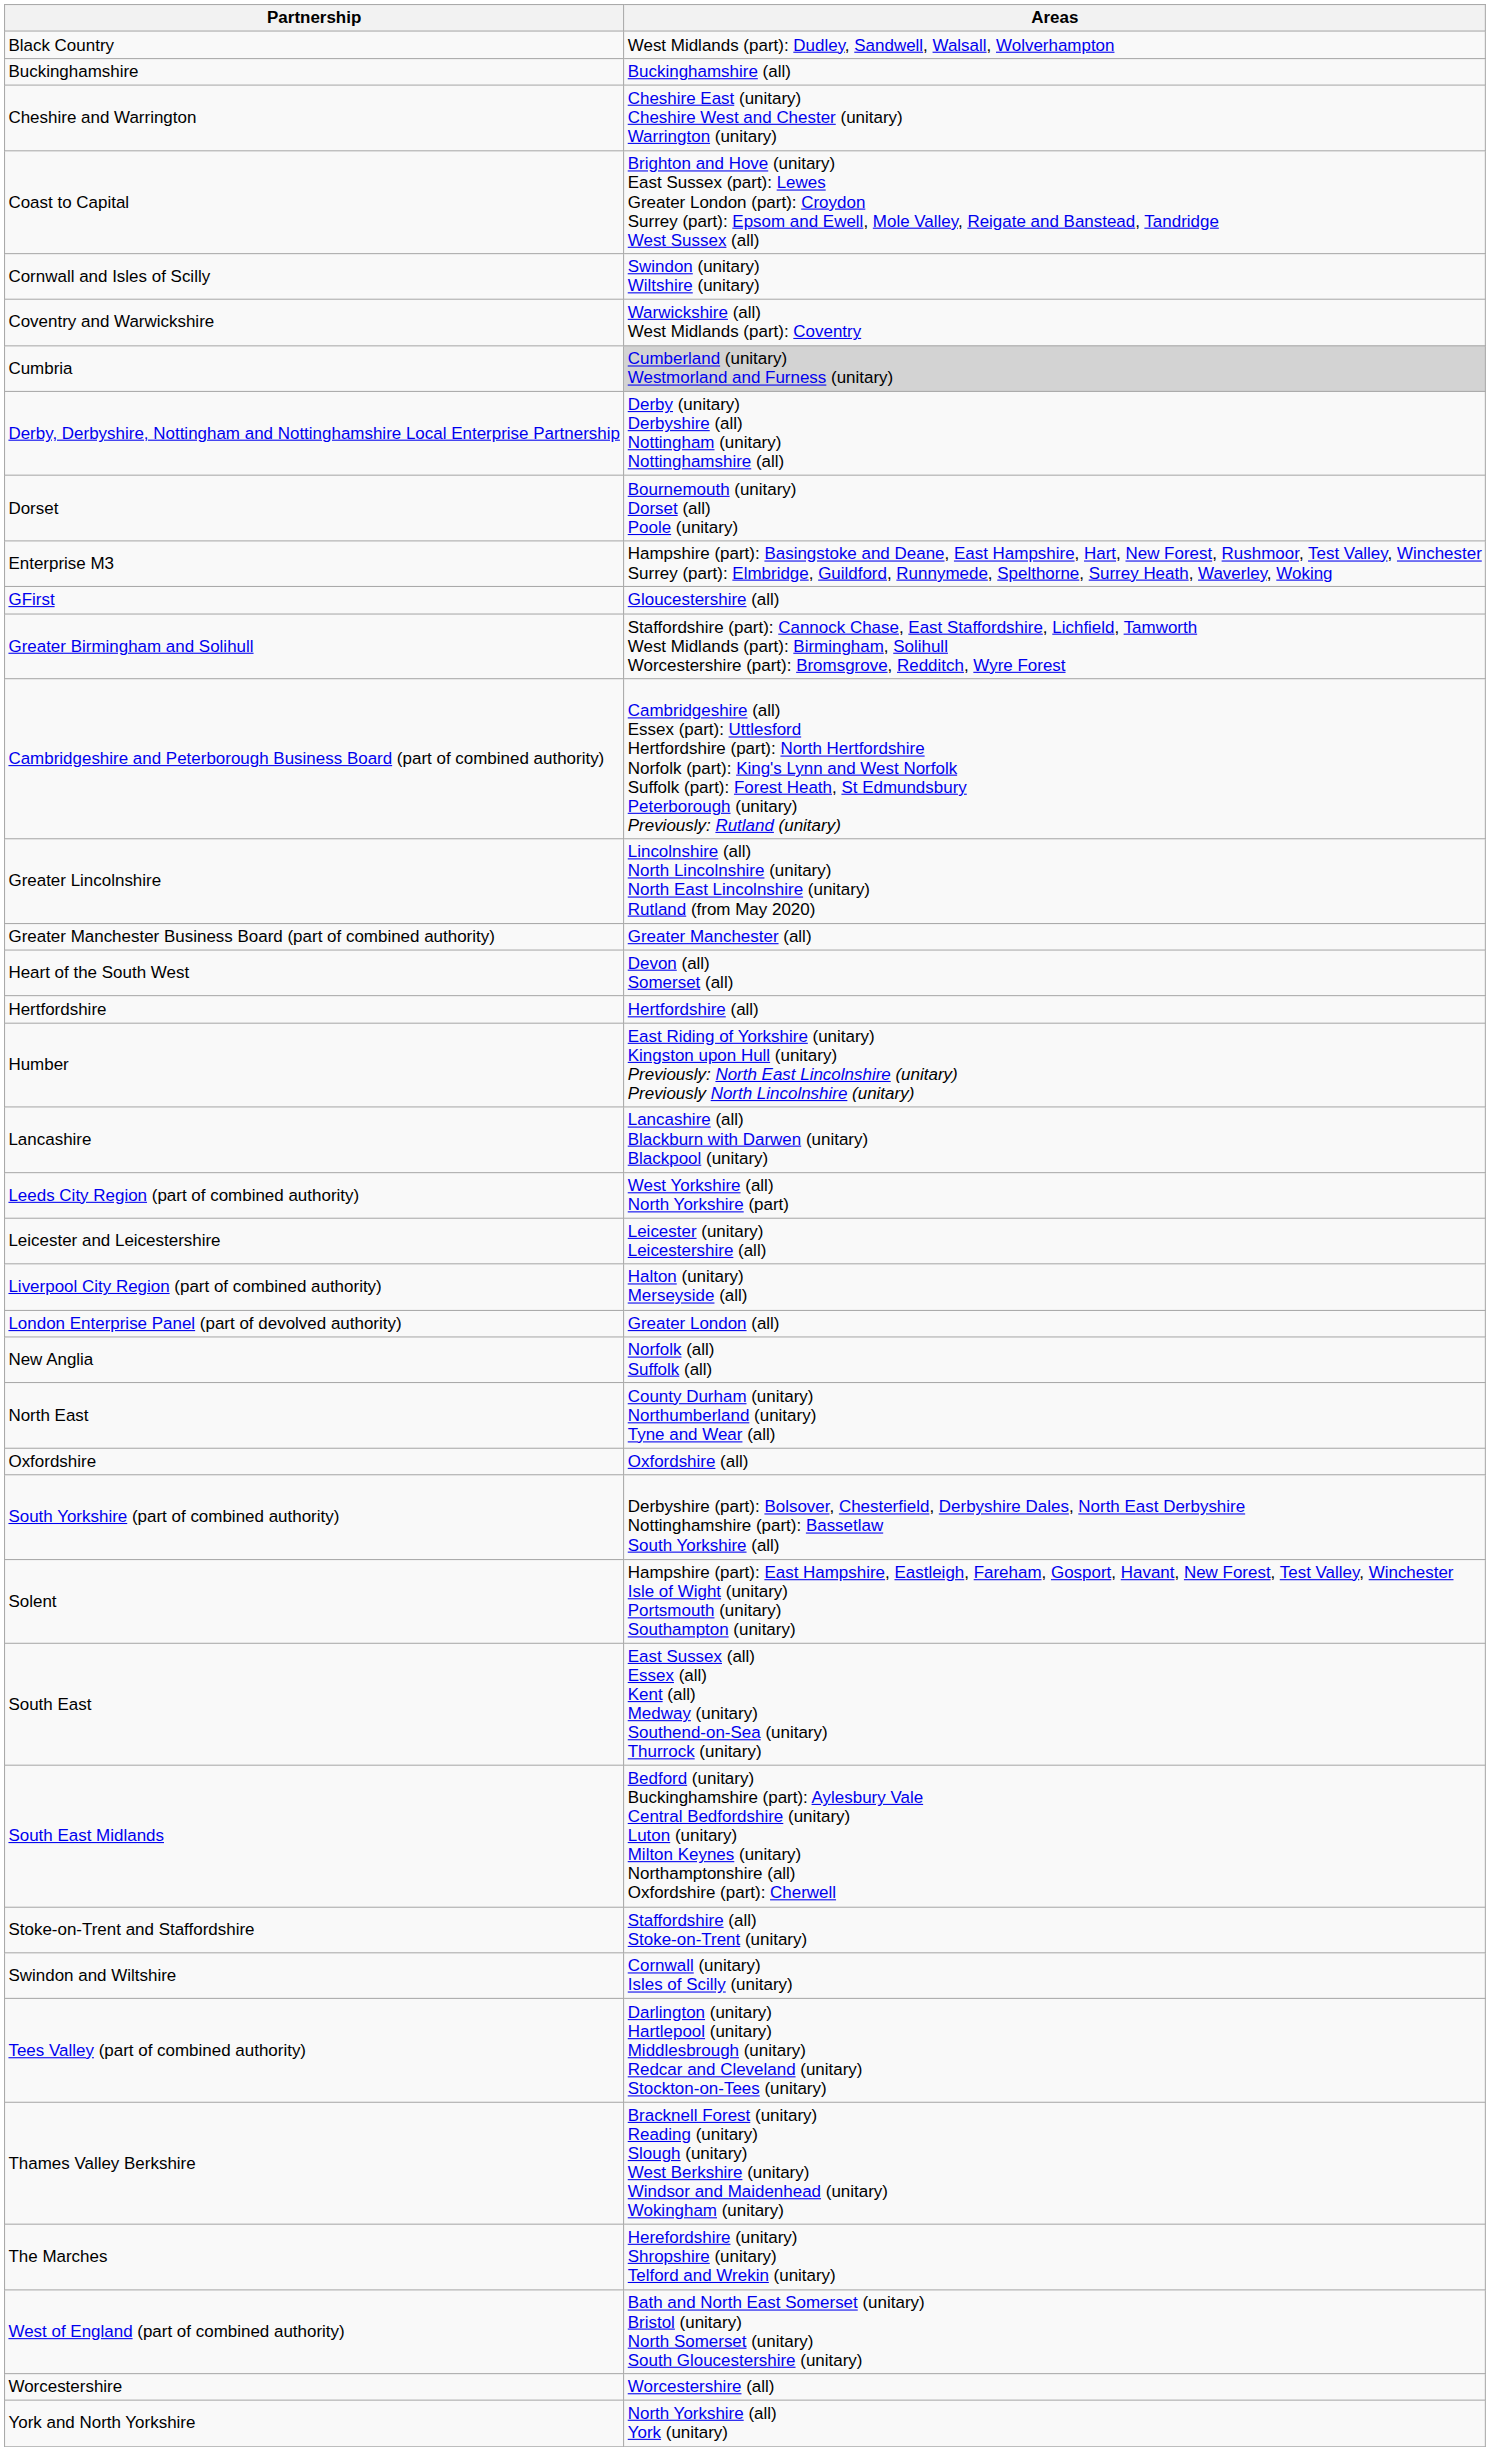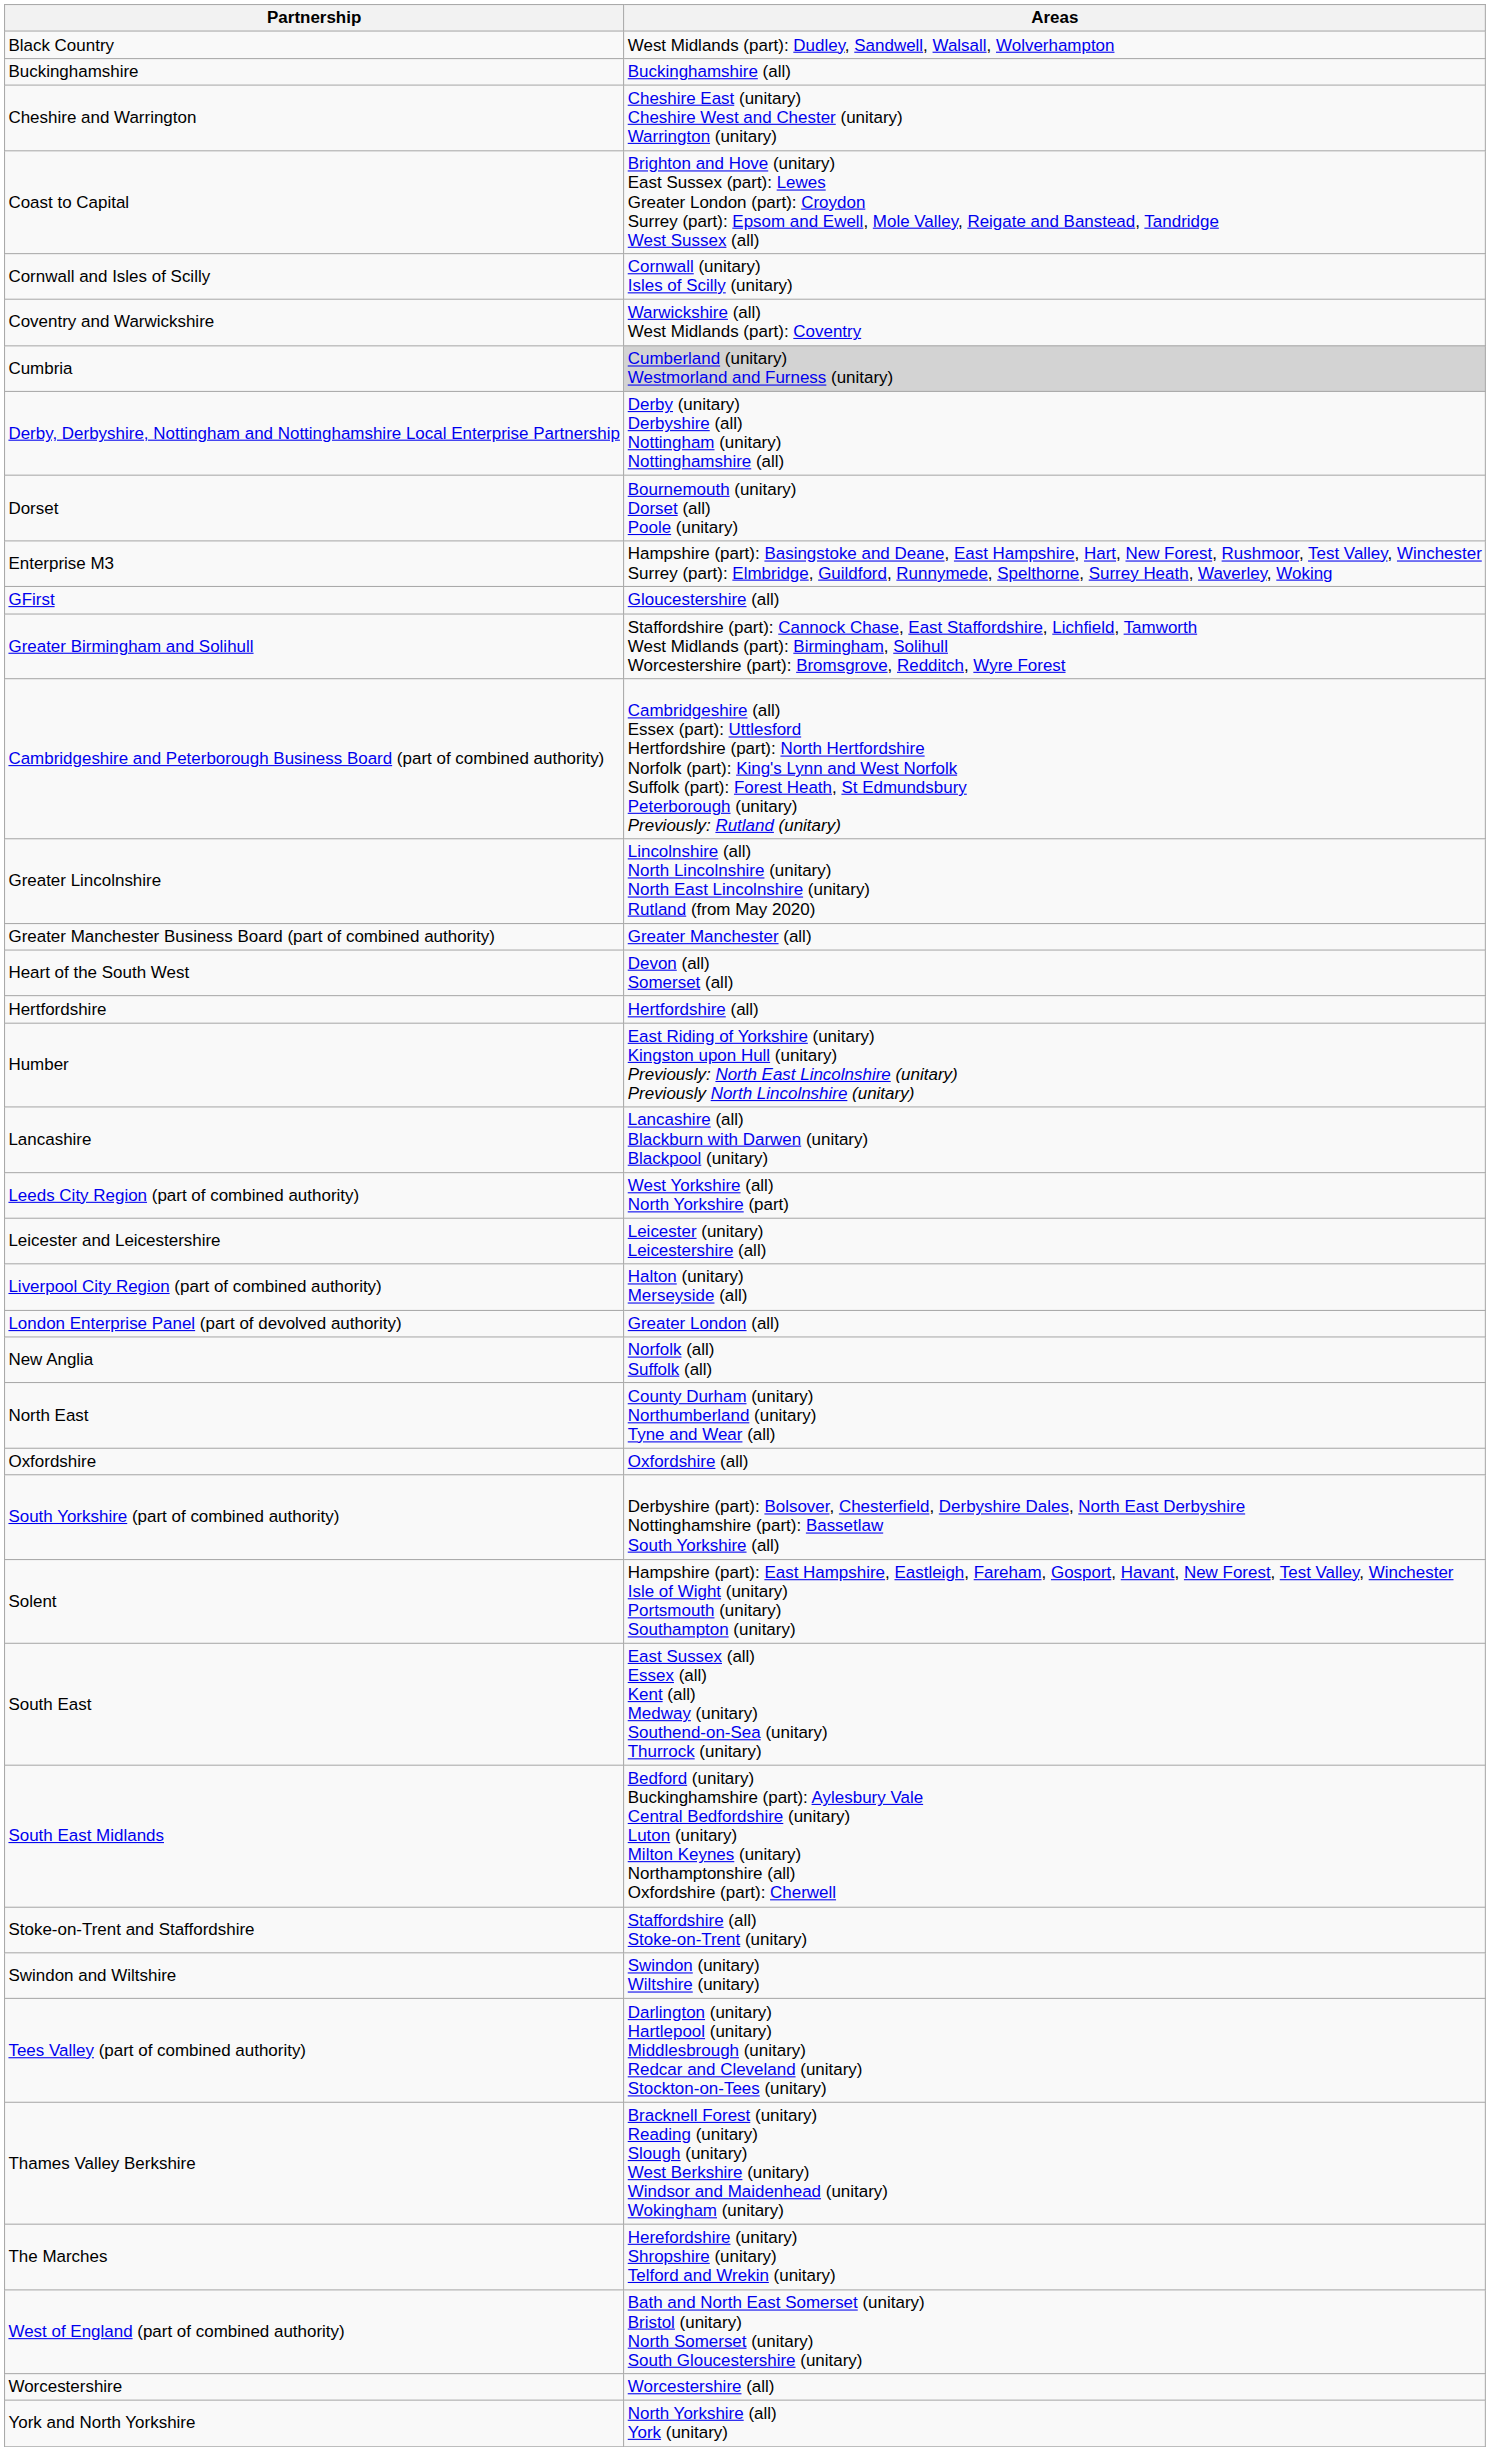 <table class="wikitable">
 <tr>
 <th>Partnership</th>
 <th>Areas</th>
 </tr>
 <tr>
 <td>Black Country </td>
 <td>West Midlands (part): <a href='#'>Dudley</a>, <a href='#'>Sandwell</a>, <a href='#'>Walsall</a>, <a href='#'>Wolverhampton</a></td>
 </tr>
 <tr>
 <td>Buckinghamshire  </td>
 <td><a href='#'>Buckinghamshire</a> (all)</td>
 </tr>
 <tr>
 <td>Cheshire and Warrington </td>
 <td><a href='#'>Cheshire East</a> (unitary)<br><a href='#'>Cheshire West and Chester</a> (unitary)<br><a href='#'>Warrington</a> (unitary)</td>
 </tr>
 <tr>
 <td>Coast to Capital  </td>
 <td><a href='#'>Brighton and Hove</a> (unitary)<br>East Sussex (part): <a href='#'>Lewes</a><br>Greater London (part): <a href='#'>Croydon</a><br>Surrey (part): <a href='#'>Epsom and Ewell</a>, <a href='#'>Mole Valley</a>, <a href='#'>Reigate and Banstead</a>, <a href='#'>Tandridge</a><br><a href='#'>West Sussex</a> (all)</td>
 </tr>
 <tr>
 <td>Cornwall and Isles of Scilly </td>
-<td><a href='#'>Swindon</a> (unitary)<br><a href='#'>Wiltshire</a> (unitary)</td>
+<td><a href='#'>Cornwall</a> (unitary)<br><a href='#'>Isles of Scilly</a> (unitary)</td>
 </tr>
 <tr>
 <td>Coventry and Warwickshire </td>
 <td><a href='#'>Warwickshire</a> (all)<br>West Midlands (part): <a href='#'>Coventry</a></td>
 </tr>
 <tr>
 <td>Cumbria </td>
 <td style="background: lightgrey;"><a href='#'>Cumberland</a> (unitary)<br><a href='#'>Westmorland and Furness</a> (unitary)</td>
 </tr>
 <tr>
 <td><a href='#'>Derby, Derbyshire, Nottingham and Nottinghamshire Local Enterprise Partnership</a>  </td>
 <td><a href='#'>Derby</a> (unitary)<br><a href='#'>Derbyshire</a> (all)<br><a href='#'>Nottingham</a> (unitary)<br><a href='#'>Nottinghamshire</a> (all)</td>
 </tr>
 <tr>
 <td>Dorset </td>
 <td><a href='#'>Bournemouth</a> (unitary)<br><a href='#'>Dorset</a> (all)<br><a href='#'>Poole</a> (unitary)</td>
 </tr>
 <tr>
 <td>Enterprise M3  </td>
 <td>Hampshire (part): <a href='#'>Basingstoke and Deane</a>, <a href='#'>East Hampshire</a>, <a href='#'>Hart</a>, <a href='#'>New Forest</a>, <a href='#'>Rushmoor</a>, <a href='#'>Test Valley</a>, <a href='#'>Winchester</a><br>Surrey (part): <a href='#'>Elmbridge</a>, <a href='#'>Guildford</a>, <a href='#'>Runnymede</a>, <a href='#'>Spelthorne</a>, <a href='#'>Surrey Heath</a>, <a href='#'>Waverley</a>, <a href='#'>Woking</a></td>
 </tr>
 <tr>
 <td><a href='#'>GFirst</a> </td>
 <td><a href='#'>Gloucestershire</a> (all)</td>
 </tr>
 <tr>
 <td><a href='#'>Greater Birmingham and Solihull</a>  </td>
 <td>Staffordshire (part): <a href='#'>Cannock Chase</a>, <a href='#'>East Staffordshire</a>, <a href='#'>Lichfield</a>, <a href='#'>Tamworth</a><br>West Midlands (part): <a href='#'>Birmingham</a>, <a href='#'>Solihull</a><br>Worcestershire (part): <a href='#'>Bromsgrove</a>, <a href='#'>Redditch</a>, <a href='#'>Wyre Forest</a></td>
 </tr>
 <tr>
 <td><a href='#'>Cambridgeshire and Peterborough Business Board</a> (part of combined authority)</td>
 <td><br><a href='#'>Cambridgeshire</a> (all)<br>Essex (part): <a href='#'>Uttlesford</a><br>Hertfordshire (part): <a href='#'>North Hertfordshire</a><br>Norfolk (part): <a href='#'>King's Lynn and West Norfolk</a><br>Suffolk (part): <a href='#'>Forest Heath</a>, <a href='#'>St Edmundsbury</a><br><a href='#'>Peterborough</a> (unitary)<br><em>Previously: <a href='#'>Rutland</a> (unitary)</em></td>
 </tr>
 <tr>
 <td>Greater Lincolnshire  </td>
 <td><a href='#'>Lincolnshire</a> (all)<br><a href='#'>North Lincolnshire</a> (unitary)<br><a href='#'>North East Lincolnshire</a> (unitary) <br> <a href='#'>Rutland</a> (from May 2020)</td>
 </tr>
 <tr>
 <td>Greater Manchester Business Board (part of combined authority) </td>
 <td><a href='#'>Greater Manchester</a> (all)</td>
 </tr>
 <tr>
 <td>Heart of the South West </td>
 <td><a href='#'>Devon</a> (all)<br><a href='#'>Somerset</a> (all)</td>
 </tr>
 <tr>
 <td>Hertfordshire  </td>
 <td><a href='#'>Hertfordshire</a> (all)</td>
 </tr>
 <tr>
 <td>Humber </td>
 <td><a href='#'>East Riding of Yorkshire</a> (unitary)<br><a href='#'>Kingston upon Hull</a> (unitary)<br><em>Previously: <a href='#'>North East Lincolnshire</a> (unitary)</em><br><em>Previously <a href='#'>North Lincolnshire</a> (unitary)</em></td>
 </tr>
 <tr>
 <td>Lancashire </td>
 <td><a href='#'>Lancashire</a> (all)<br> <a href='#'>Blackburn with Darwen</a> (unitary) <br> <a href='#'>Blackpool</a> (unitary)</td>
 </tr>
 <tr>
 <td><a href='#'>Leeds City Region</a> (part of combined authority)  </td>
 <td> <a href='#'>West Yorkshire</a> (all) <br> <a href='#'>North Yorkshire</a> (part)</td>
 </tr>
 <tr>
 <td>Leicester and Leicestershire </td>
 <td><a href='#'>Leicester</a> (unitary)<br><a href='#'>Leicestershire</a> (all)</td>
 </tr>
 <tr>
 <td><a href='#'>Liverpool City Region</a> (part of combined authority) </td>
 <td><a href='#'>Halton</a> (unitary)<br><a href='#'>Merseyside</a> (all)</td>
 </tr>
 <tr>
 <td><a href='#'>London Enterprise Panel</a> (part of devolved authority)</td>
 <td><a href='#'>Greater London</a> (all)</td>
 </tr>
 <tr>
 <td>New Anglia </td>
 <td><a href='#'>Norfolk</a> (all)<br><a href='#'>Suffolk</a> (all)</td>
 </tr>
 <tr>
 <td>North East </td>
 <td><a href='#'>County Durham</a> (unitary)<br><a href='#'>Northumberland</a> (unitary)<br><a href='#'>Tyne and Wear</a> (all)</td>
 </tr>
 <tr>
 <td>Oxfordshire  </td>
 <td><a href='#'>Oxfordshire</a> (all)</td>
 </tr>
 <tr>
 <td><a href='#'>South Yorkshire</a>  (part of combined authority)</td>
 <td><br>Derbyshire (part): <a href='#'>Bolsover</a>, <a href='#'>Chesterfield</a>, <a href='#'>Derbyshire Dales</a>, <a href='#'>North East Derbyshire</a><br>Nottinghamshire (part): <a href='#'>Bassetlaw</a><br><a href='#'>South Yorkshire</a> (all)</td>
 </tr>
 <tr>
 <td>Solent  </td>
 <td>Hampshire (part): <a href='#'>East Hampshire</a>, <a href='#'>Eastleigh</a>, <a href='#'>Fareham</a>, <a href='#'>Gosport</a>, <a href='#'>Havant</a>, <a href='#'>New Forest</a>, <a href='#'>Test Valley</a>, <a href='#'>Winchester</a><br><a href='#'>Isle of Wight</a> (unitary)<br><a href='#'>Portsmouth</a> (unitary)<br><a href='#'>Southampton</a> (unitary)</td>
 </tr>
 <tr>
 <td>South East  </td>
 <td><a href='#'>East Sussex</a> (all)<br><a href='#'>Essex</a> (all)<br><a href='#'>Kent</a> (all)<br><a href='#'>Medway</a> (unitary)<br><a href='#'>Southend-on-Sea</a> (unitary)<br><a href='#'>Thurrock</a> (unitary)</td>
 </tr>
 <tr>
 <td><a href='#'>South East Midlands</a>  </td>
 <td><a href='#'>Bedford</a> (unitary)<br>Buckinghamshire (part): <a href='#'>Aylesbury Vale</a><br><a href='#'>Central Bedfordshire</a> (unitary)<br><a href='#'>Luton</a> (unitary)<br><a href='#'>Milton Keynes</a> (unitary)<br>Northamptonshire (all)<br>Oxfordshire (part): <a href='#'>Cherwell</a></td>
 </tr>
 <tr>
 <td>Stoke-on-Trent and Staffordshire  </td>
 <td><a href='#'>Staffordshire</a> (all)<br><a href='#'>Stoke-on-Trent</a> (unitary)</td>
 </tr>
 <tr>
 <td>Swindon and Wiltshire </td>
-<td><a href='#'>Cornwall</a> (unitary)<br><a href='#'>Isles of Scilly</a> (unitary)</td>
+<td><a href='#'>Swindon</a> (unitary)<br><a href='#'>Wiltshire</a> (unitary)</td>
 </tr>
 <tr>
 <td><a href='#'>Tees Valley</a> (part of combined authority) </td>
 <td><a href='#'>Darlington</a> (unitary)<br><a href='#'>Hartlepool</a> (unitary)<br><a href='#'>Middlesbrough</a> (unitary)<br><a href='#'>Redcar and Cleveland</a> (unitary)<br><a href='#'>Stockton-on-Tees</a> (unitary)</td>
 </tr>
 <tr>
 <td>Thames Valley Berkshire </td>
 <td><a href='#'>Bracknell Forest</a> (unitary)<br><a href='#'>Reading</a> (unitary)<br><a href='#'>Slough</a> (unitary)<br><a href='#'>West Berkshire</a> (unitary)<br><a href='#'>Windsor and Maidenhead</a> (unitary)<br><a href='#'>Wokingham</a> (unitary)</td>
 </tr>
 <tr>
 <td>The Marches </td>
 <td><a href='#'>Herefordshire</a> (unitary)<br><a href='#'>Shropshire</a> (unitary)<br><a href='#'>Telford and Wrekin</a> (unitary)</td>
 </tr>
 <tr>
 <td><a href='#'>West of England</a> (part of combined authority) </td>
 <td><a href='#'>Bath and North East Somerset</a> (unitary)<br><a href='#'>Bristol</a> (unitary)<br><a href='#'>North Somerset</a> (unitary)<br><a href='#'>South Gloucestershire</a> (unitary)</td>
 </tr>
 <tr>
 <td>Worcestershire  </td>
 <td><a href='#'>Worcestershire</a> (all)</td>
 </tr>
 <tr>
 <td>York and North Yorkshire  </td>
 <td><a href='#'>North Yorkshire</a> (all)<br><a href='#'>York</a> (unitary)</td>
 </tr>
 </table>
